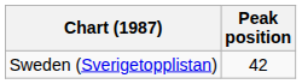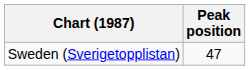 <table class="wikitable">
 <tr>
 <th>Chart (1987)</th>
 <th>Peak<br>position</th>
 </tr>
 <tr>
 <td>Sweden (<a href='#'>Sverigetopplistan</a>)</td>
-<td align="center">42</td>
+<td align="center">47</td>
 </tr>
 </table>
